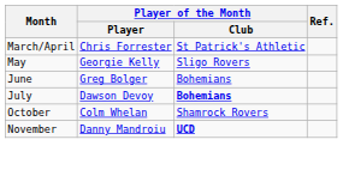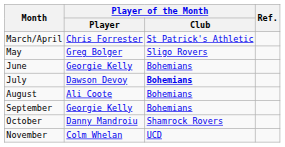 <table class="wikitable">
 <tr>
 <th rowspan="2">Month</th>
 <th colspan="2"><a href='#'>Player of the Month</a></th>
 <th rowspan="2">Ref.</th>
 </tr>
 <tr>
 <th>Player</th>
 <th>Club</th>
 </tr>
 <tr>
 <td>March/April</td>
 <td> <a href='#'>Chris Forrester</a></td>
 <td><a href='#'>St Patrick's Athletic</a></td>
 <td></td>
 </tr>
 <tr>
 <td>May</td>
-<td> <a href='#'>Georgie Kelly</a></td>
+<td> <a href='#'>Greg Bolger</a></td>
 <td><a href='#'>Sligo Rovers</a></td>
 <td></td>
 </tr>
 <tr>
 <td>June</td>
-<td> <a href='#'>Greg Bolger</a></td>
+<td> <a href='#'>Georgie Kelly</a></td>
 <td><a href='#'>Bohemians</a></td>
 <td></td>
 </tr>
 <tr>
 <td>July</td>
 <td> <a href='#'>Dawson Devoy</a></td>
 <td><strong><a href='#'>Bohemians</a></strong></td>
 <td></td>
 </tr>
 <tr>
+<td>August</td>
+<td> <a href='#'>Ali Coote</a></td>
+<td><a href='#'>Bohemians</a></td>
+<td></td>
+</tr>
+<tr>
+<td>September</td>
+<td> <a href='#'>Georgie Kelly</a></td>
+<td><a href='#'>Bohemians</a></td>
+<td></td>
+</tr>
+<tr>
 <td>October</td>
-<td> <a href='#'>Colm Whelan</a></td>
+<td> <a href='#'>Danny Mandroiu</a></td>
 <td><a href='#'>Shamrock Rovers</a></td>
 <td></td>
 </tr>
 <tr>
 <td>November</td>
-<td> <a href='#'>Danny Mandroiu</a></td>
-<td><strong><a href='#'>UCD</a></strong></td>
+<td> <a href='#'>Colm Whelan</a></td>
+<td><a href='#'>UCD</a></td>
 <td></td>
 </tr>
 </table>
